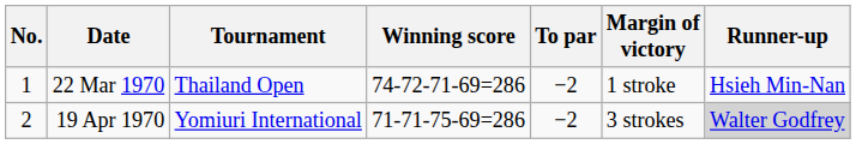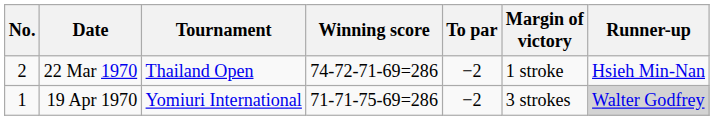 <table class="wikitable" style="font-size:95%;">
 <tr>
 <th>No.</th>
 <th>Date</th>
 <th>Tournament</th>
 <th>Winning score</th>
 <th>To par</th>
 <th>Margin of<br>victory</th>
 <th>Runner-up</th>
 </tr>
 <tr>
-<td align=center>1</td>
+<td align=center>2</td>
 <td align=right>22 Mar <a href='#'>1970</a></td>
 <td><a href='#'>Thailand Open</a></td>
 <td>74-72-71-69=286</td>
 <td align=center>−2</td>
 <td>1 stroke</td>
 <td> <a href='#'>Hsieh Min-Nan</a></td>
 </tr>
 <tr>
-<td align=center>2</td>
+<td align=center>1</td>
 <td align=right>19 Apr 1970</td>
 <td><a href='#'>Yomiuri International</a></td>
 <td>71-71-75-69=286</td>
 <td align=center>−2</td>
 <td>3 strokes</td>
 <td style="background: lightgrey;"> <a href='#'>Walter Godfrey</a></td>
 </tr>
 </table>
